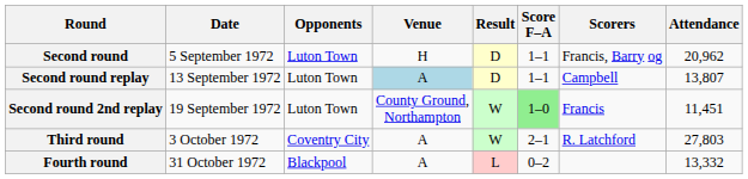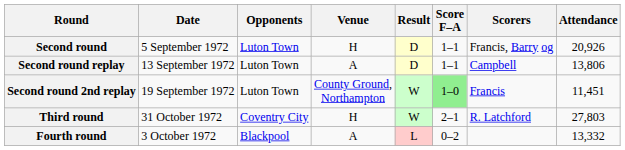 <table class="wikitable plainrowheaders" style="text-align:center">
 <tr>
 <th scope="col">Round</th>
 <th scope="col">Date</th>
 <th scope="col">Opponents</th>
 <th scope="col">Venue</th>
 <th scope="col">Result</th>
 <th scope="col">Score<br>F–A</th>
 <th scope="col">Scorers</th>
 <th scope="col">Attendance</th>
 </tr>
 <tr>
 <th scope="row">Second round</th>
 <td align="left">5 September 1972</td>
 <td align="left"><a href='#'>Luton Town</a></td>
 <td>H</td>
 <td style=background:#ffc>D</td>
 <td>1–1</td>
 <td align="left">Francis, <a href='#'>Barry</a> <a href='#'>og</a></td>
-<td>20,962</td>
+<td>20,926</td>
 </tr>
 <tr>
 <th scope="row">Second round replay</th>
 <td align="left">13 September 1972</td>
 <td align="left">Luton Town</td>
-<td style="background: lightblue;">A</td>
+<td>A</td>
 <td style=background:#ffc>D</td>
 <td>1–1</td>
 <td align="left"><a href='#'>Campbell</a></td>
-<td>13,807</td>
+<td>13,806</td>
 </tr>
 <tr>
 <th scope="row">Second round 2nd replay</th>
 <td align="left">19 September 1972</td>
 <td align="left">Luton Town</td>
 <td><a href='#'>County Ground</a>,<br><a href='#'>Northampton</a></td>
 <td style=background:#cfc>W</td>
 <td style="background: lightgreen;">1–0</td>
 <td align="left"><a href='#'>Francis</a></td>
 <td>11,451</td>
 </tr>
 <tr>
 <th scope="row">Third round</th>
-<td align="left">3 October 1972</td>
+<td align="left">31 October 1972</td>
 <td align="left"><a href='#'>Coventry City</a></td>
-<td>A</td>
+<td>H</td>
 <td style=background:#cfc>W</td>
 <td>2–1</td>
 <td align="left"><a href='#'>R. Latchford</a></td>
 <td>27,803</td>
 </tr>
 <tr>
 <th scope="row">Fourth round</th>
-<td align="left">31 October 1972</td>
+<td align="left">3 October 1972</td>
 <td align="left"><a href='#'>Blackpool</a></td>
 <td>A</td>
 <td style=background:#fcc>L</td>
 <td>0–2</td>
 <td></td>
 <td>13,332</td>
 </tr>
 </table>
